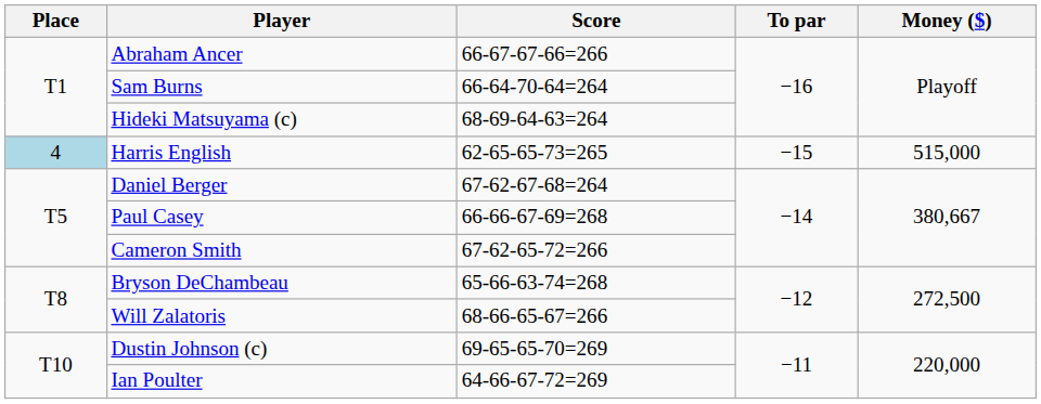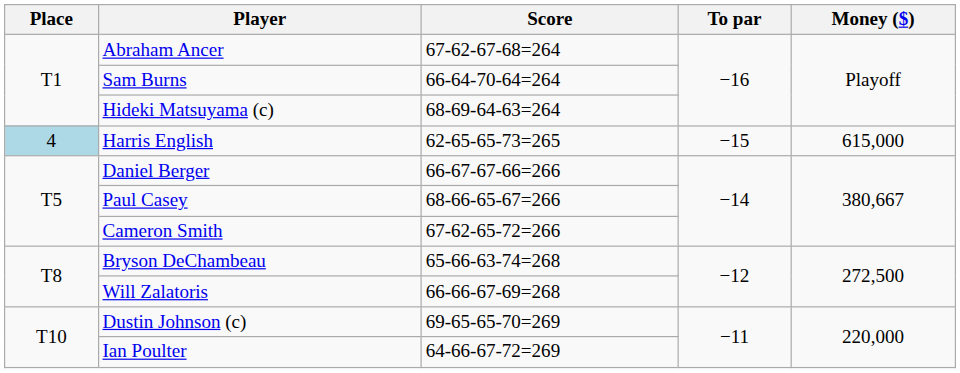 <table class="wikitable" style="width:50em; margin-bottom:0">
 <tr>
 <th>Place</th>
 <th>Player</th>
 <th>Score</th>
 <th>To par</th>
 <th>Money (<a href='#'>$</a>)</th>
 </tr>
 <tr>
 <td rowspan=3 align=center>T1</td>
 <td> <a href='#'>Abraham Ancer</a></td>
-<td>66-67-67-66=266</td>
+<td>67-62-67-68=264</td>
 <td rowspan=3 align=center>−16</td>
 <td rowspan=3 align=center>Playoff</td>
 </tr>
 <tr>
 <td> <a href='#'>Sam Burns</a></td>
 <td>66-64-70-64=264</td>
 </tr>
 <tr>
 <td> <a href='#'>Hideki Matsuyama</a> (c)</td>
 <td>68-69-64-63=264</td>
 </tr>
 <tr>
 <td align=center style="background: lightblue;">4</td>
 <td> <a href='#'>Harris English</a></td>
 <td>62-65-65-73=265</td>
 <td align=center>−15</td>
-<td align=center>515,000</td>
+<td align=center>615,000</td>
 </tr>
 <tr>
 <td rowspan=3 align=center>T5</td>
 <td> <a href='#'>Daniel Berger</a></td>
-<td>67-62-67-68=264</td>
+<td>66-67-67-66=266</td>
 <td rowspan=3 align=center>−14</td>
 <td rowspan=3 align=center>380,667</td>
 </tr>
 <tr>
 <td> <a href='#'>Paul Casey</a></td>
-<td>66-66-67-69=268</td>
+<td>68-66-65-67=266</td>
 </tr>
 <tr>
 <td> <a href='#'>Cameron Smith</a></td>
 <td>67-62-65-72=266</td>
 </tr>
 <tr>
 <td rowspan=2 align=center>T8</td>
 <td> <a href='#'>Bryson DeChambeau</a></td>
 <td>65-66-63-74=268</td>
 <td rowspan=2 align=center>−12</td>
 <td rowspan=2 align=center>272,500</td>
 </tr>
 <tr>
 <td> <a href='#'>Will Zalatoris</a></td>
-<td>68-66-65-67=266</td>
+<td>66-66-67-69=268</td>
 </tr>
 <tr>
 <td rowspan=2 align=center>T10</td>
 <td> <a href='#'>Dustin Johnson</a> (c)</td>
 <td>69-65-65-70=269</td>
 <td rowspan=2 align=center>−11</td>
 <td rowspan=2 align=center>220,000</td>
 </tr>
 <tr>
 <td> <a href='#'>Ian Poulter</a></td>
 <td>64-66-67-72=269</td>
 </tr>
 </table>
